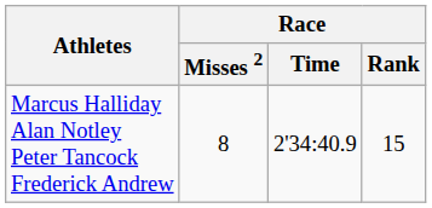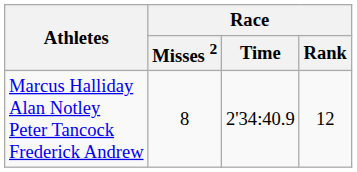 <table class="wikitable" border="1" style="font-size:90%">
 <tr>
 <th rowspan=2>Athletes</th>
 <th colspan=3>Race</th>
 </tr>
 <tr>
 <th>Misses <sup>2</sup></th>
 <th>Time</th>
 <th>Rank</th>
 </tr>
 <tr>
 <td><a href='#'>Marcus Halliday</a><br><a href='#'>Alan Notley</a><br><a href='#'>Peter Tancock</a><br><a href='#'>Frederick Andrew</a></td>
 <td align=center>8</td>
 <td align=center>2'34:40.9</td>
-<td align=center>15</td>
+<td align=center>12</td>
 </tr>
 </table>
